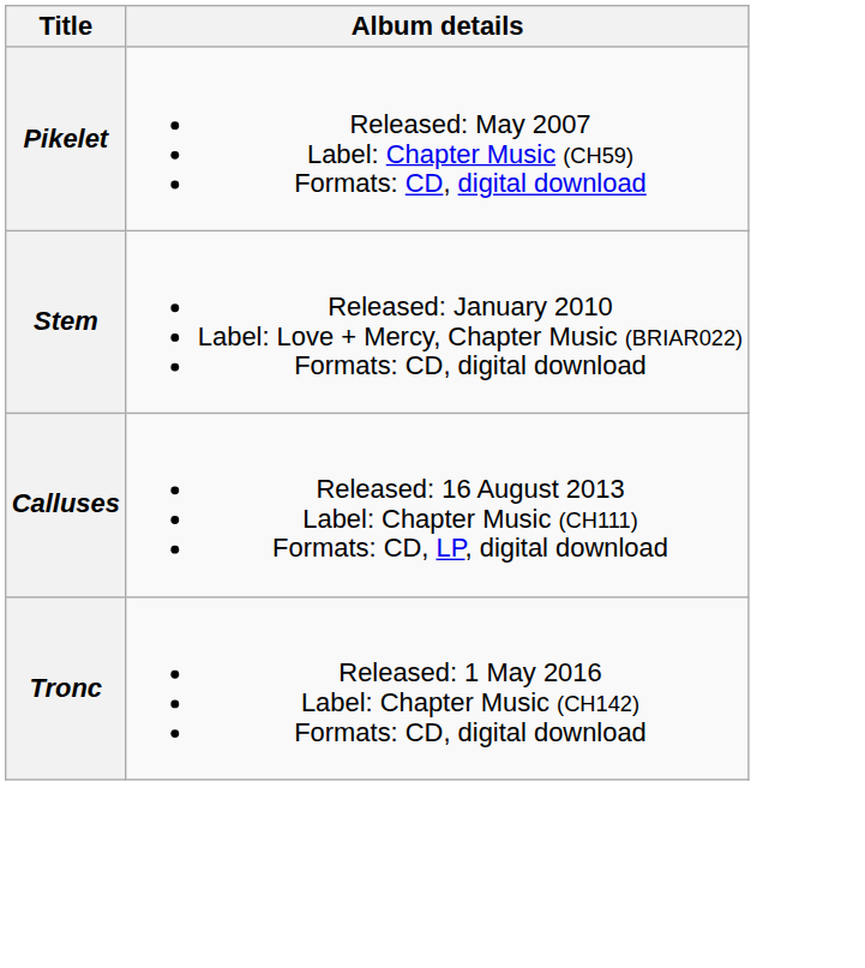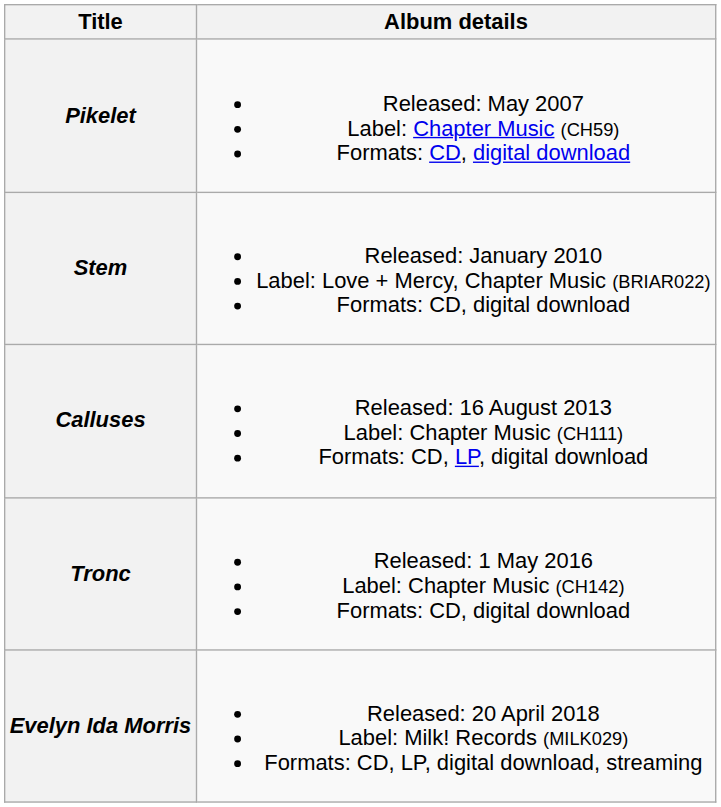 <table class="wikitable plainrowheaders" style="text-align:center;" border="1">
 <tr>
 <th>Title</th>
 <th>Album details</th>
 </tr>
 <tr>
 <th scope="row"><em>Pikelet</em></th>
 <td><br><ul><li>Released: May 2007</li><li>Label: <a href='#'>Chapter Music</a> <small>(CH59)</small></li><li>Formats: <a href='#'>CD</a>, <a href='#'>digital download</a></li></ul></td>
 </tr>
 <tr>
 <th scope="row"><em>Stem</em></th>
 <td><br><ul><li>Released: January 2010</li><li>Label: Love + Mercy, Chapter Music <small>(BRIAR022)</small></li><li>Formats: CD, digital download</li></ul></td>
 </tr>
 <tr>
 <th scope="row"><em>Calluses</em></th>
 <td><br><ul><li>Released: 16 August 2013</li><li>Label: Chapter Music <small>(CH111)</small></li><li>Formats: CD, <a href='#'>LP</a>, digital download</li></ul></td>
 </tr>
 <tr>
 <th scope="row"><em>Tronc</em></th>
 <td><br><ul><li>Released: 1 May 2016</li><li>Label: Chapter Music <small>(CH142)</small></li><li>Formats: CD, digital download</li></ul></td>
 </tr>
+<tr>
+<th scope="row"><em>Evelyn Ida Morris</em> <br></th>
+<td><br><ul><li>Released: 20 April 2018</li><li>Label: Milk! Records <small>(MILK029)</small></li><li>Formats: CD, LP, digital download, streaming</li></ul></td>
+</tr>
 </table>
